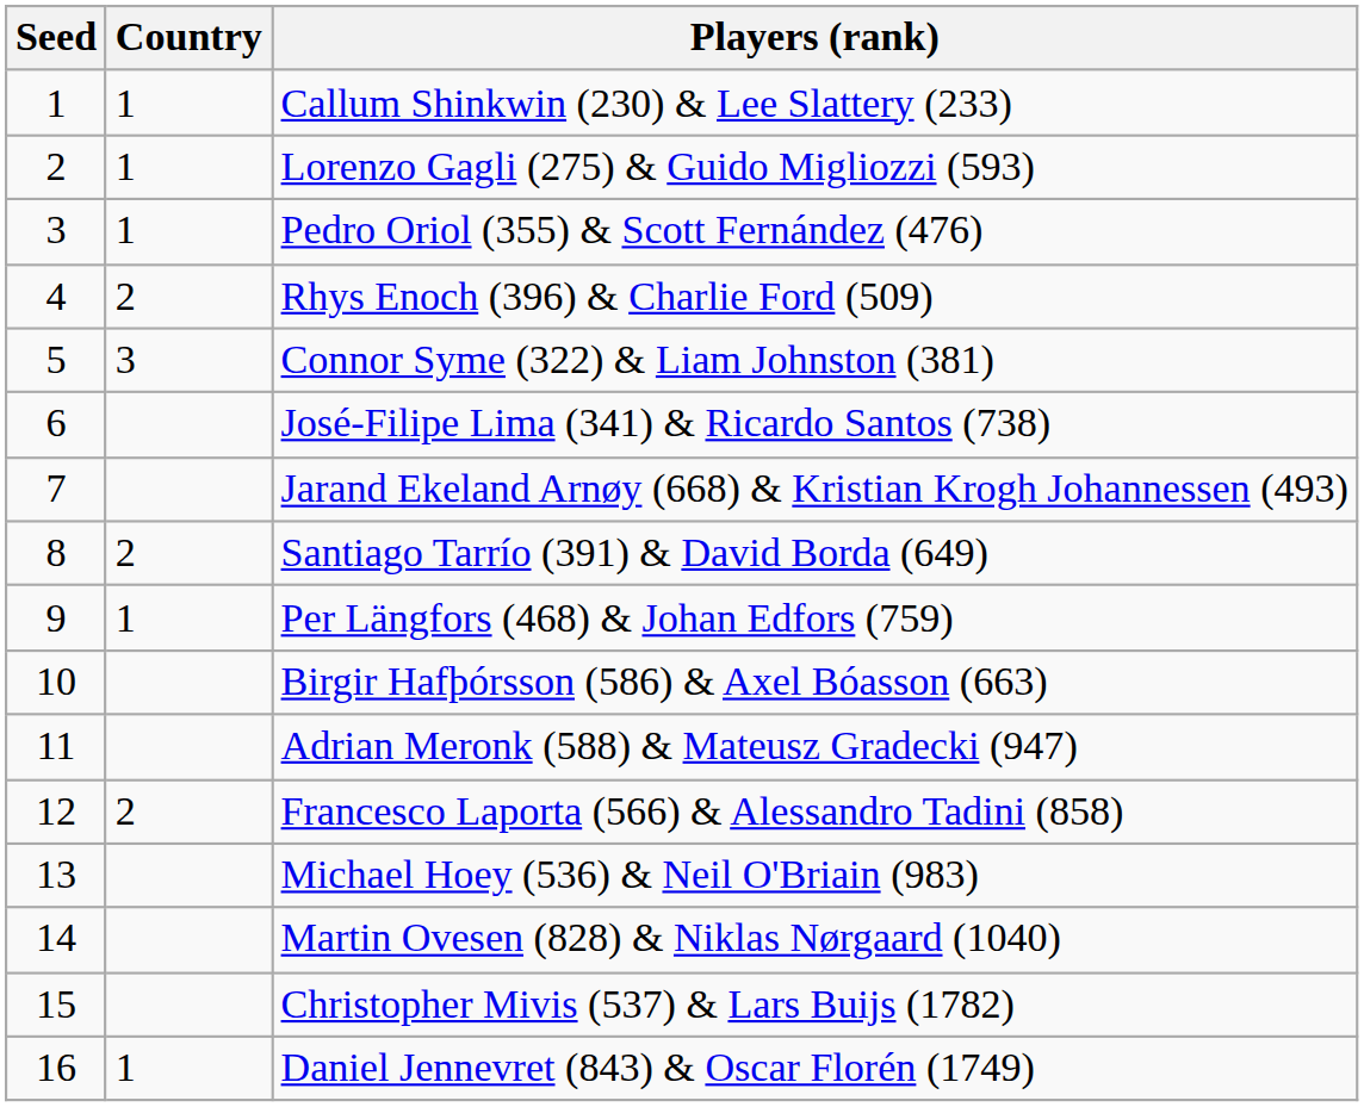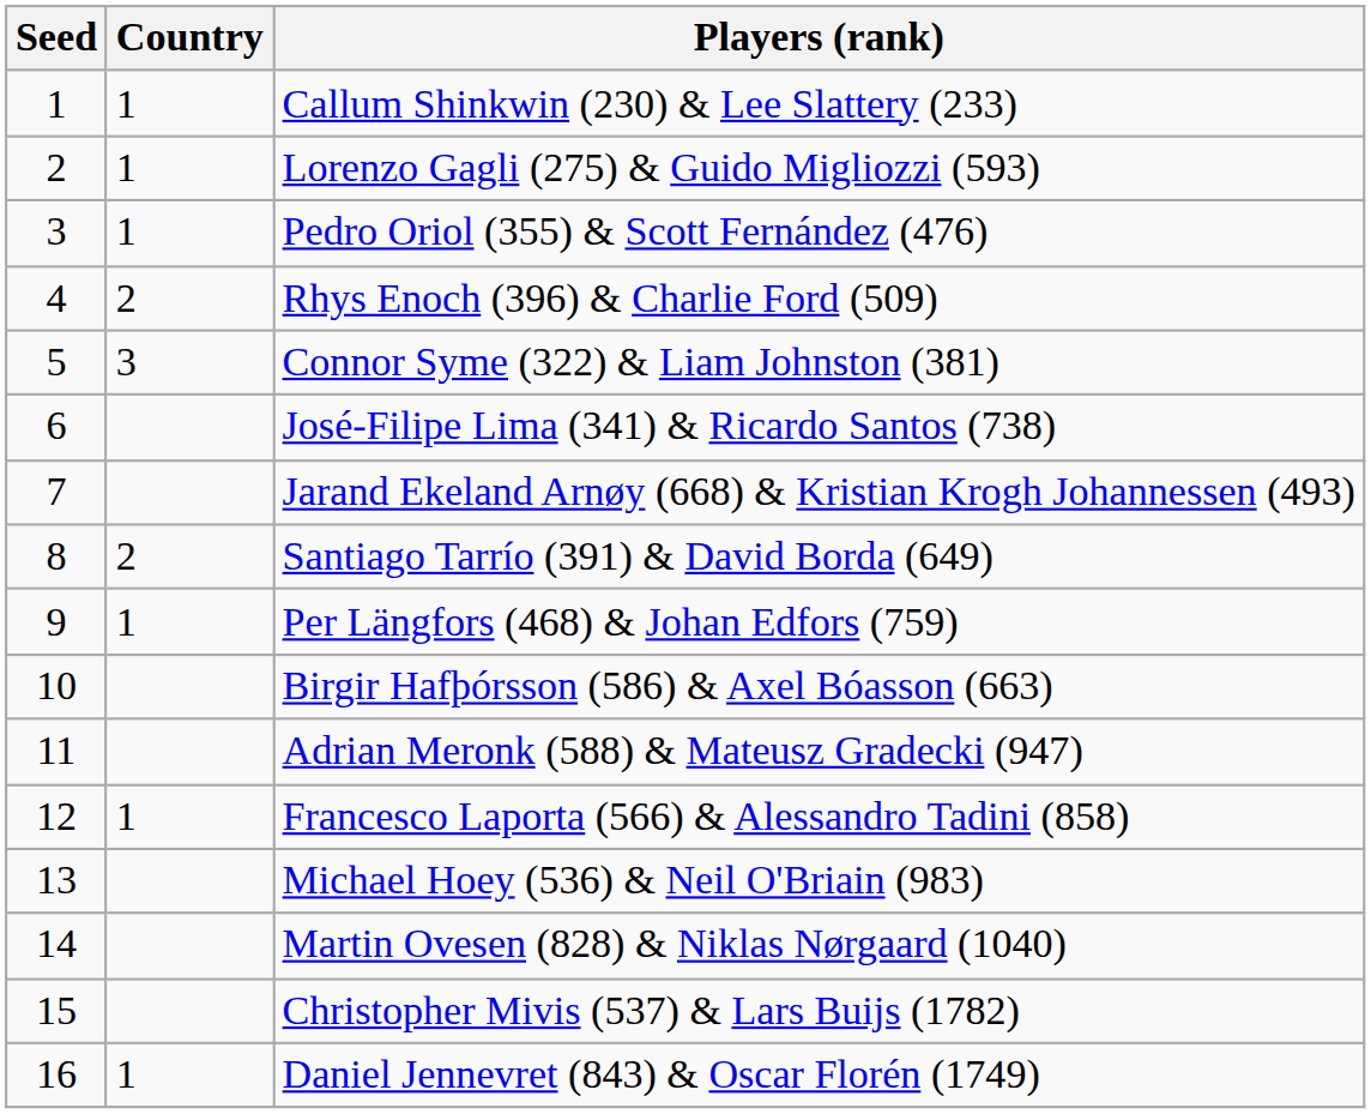 <table class="wikitable sortable">
 <tr>
 <th>Seed</th>
 <th>Country</th>
 <th>Players (rank)</th>
 </tr>
 <tr>
 <td align=center>1</td>
 <td> 1</td>
 <td><a href='#'>Callum Shinkwin</a> (230) & <a href='#'>Lee Slattery</a> (233)</td>
 </tr>
 <tr>
 <td align=center>2</td>
 <td> 1</td>
 <td><a href='#'>Lorenzo Gagli</a> (275) & <a href='#'>Guido Migliozzi</a> (593)</td>
 </tr>
 <tr>
 <td align=center>3</td>
 <td> 1</td>
 <td><a href='#'>Pedro Oriol</a> (355) & <a href='#'>Scott Fernández</a> (476)</td>
 </tr>
 <tr>
 <td align=center>4</td>
 <td> 2</td>
 <td><a href='#'>Rhys Enoch</a> (396) & <a href='#'>Charlie Ford</a> (509)</td>
 </tr>
 <tr>
 <td align=center>5</td>
 <td> 3</td>
 <td><a href='#'>Connor Syme</a> (322) & <a href='#'>Liam Johnston</a> (381)</td>
 </tr>
 <tr>
 <td align=center>6</td>
 <td></td>
 <td><a href='#'>José-Filipe Lima</a> (341) & <a href='#'>Ricardo Santos</a> (738)</td>
 </tr>
 <tr>
 <td align=center>7</td>
 <td></td>
 <td><a href='#'>Jarand Ekeland Arnøy</a> (668) & <a href='#'>Kristian Krogh Johannessen</a> (493)</td>
 </tr>
 <tr>
 <td align=center>8</td>
 <td> 2</td>
 <td><a href='#'>Santiago Tarrío</a> (391) & <a href='#'>David Borda</a> (649)</td>
 </tr>
 <tr>
 <td align=center>9</td>
 <td> 1</td>
 <td><a href='#'>Per Längfors</a> (468) & <a href='#'>Johan Edfors</a> (759)</td>
 </tr>
 <tr>
 <td align=center>10</td>
 <td></td>
 <td><a href='#'>Birgir Hafþórsson</a> (586) & <a href='#'>Axel Bóasson</a> (663)</td>
 </tr>
 <tr>
 <td align=center>11</td>
 <td></td>
 <td><a href='#'>Adrian Meronk</a> (588) & <a href='#'>Mateusz Gradecki</a> (947)</td>
 </tr>
 <tr>
 <td align=center>12</td>
-<td> 2</td>
+<td> 1</td>
 <td><a href='#'>Francesco Laporta</a> (566) & <a href='#'>Alessandro Tadini</a> (858)</td>
 </tr>
 <tr>
 <td align=center>13</td>
 <td></td>
 <td><a href='#'>Michael Hoey</a> (536) & <a href='#'>Neil O'Briain</a> (983)</td>
 </tr>
 <tr>
 <td align=center>14</td>
 <td></td>
 <td><a href='#'>Martin Ovesen</a> (828) & <a href='#'>Niklas Nørgaard</a> (1040)</td>
 </tr>
 <tr>
 <td align=center>15</td>
 <td></td>
 <td><a href='#'>Christopher Mivis</a> (537) & <a href='#'>Lars Buijs</a> (1782)</td>
 </tr>
 <tr>
 <td align=center>16</td>
 <td> 1</td>
 <td><a href='#'>Daniel Jennevret</a> (843) & <a href='#'>Oscar Florén</a> (1749)</td>
 </tr>
 </table>
